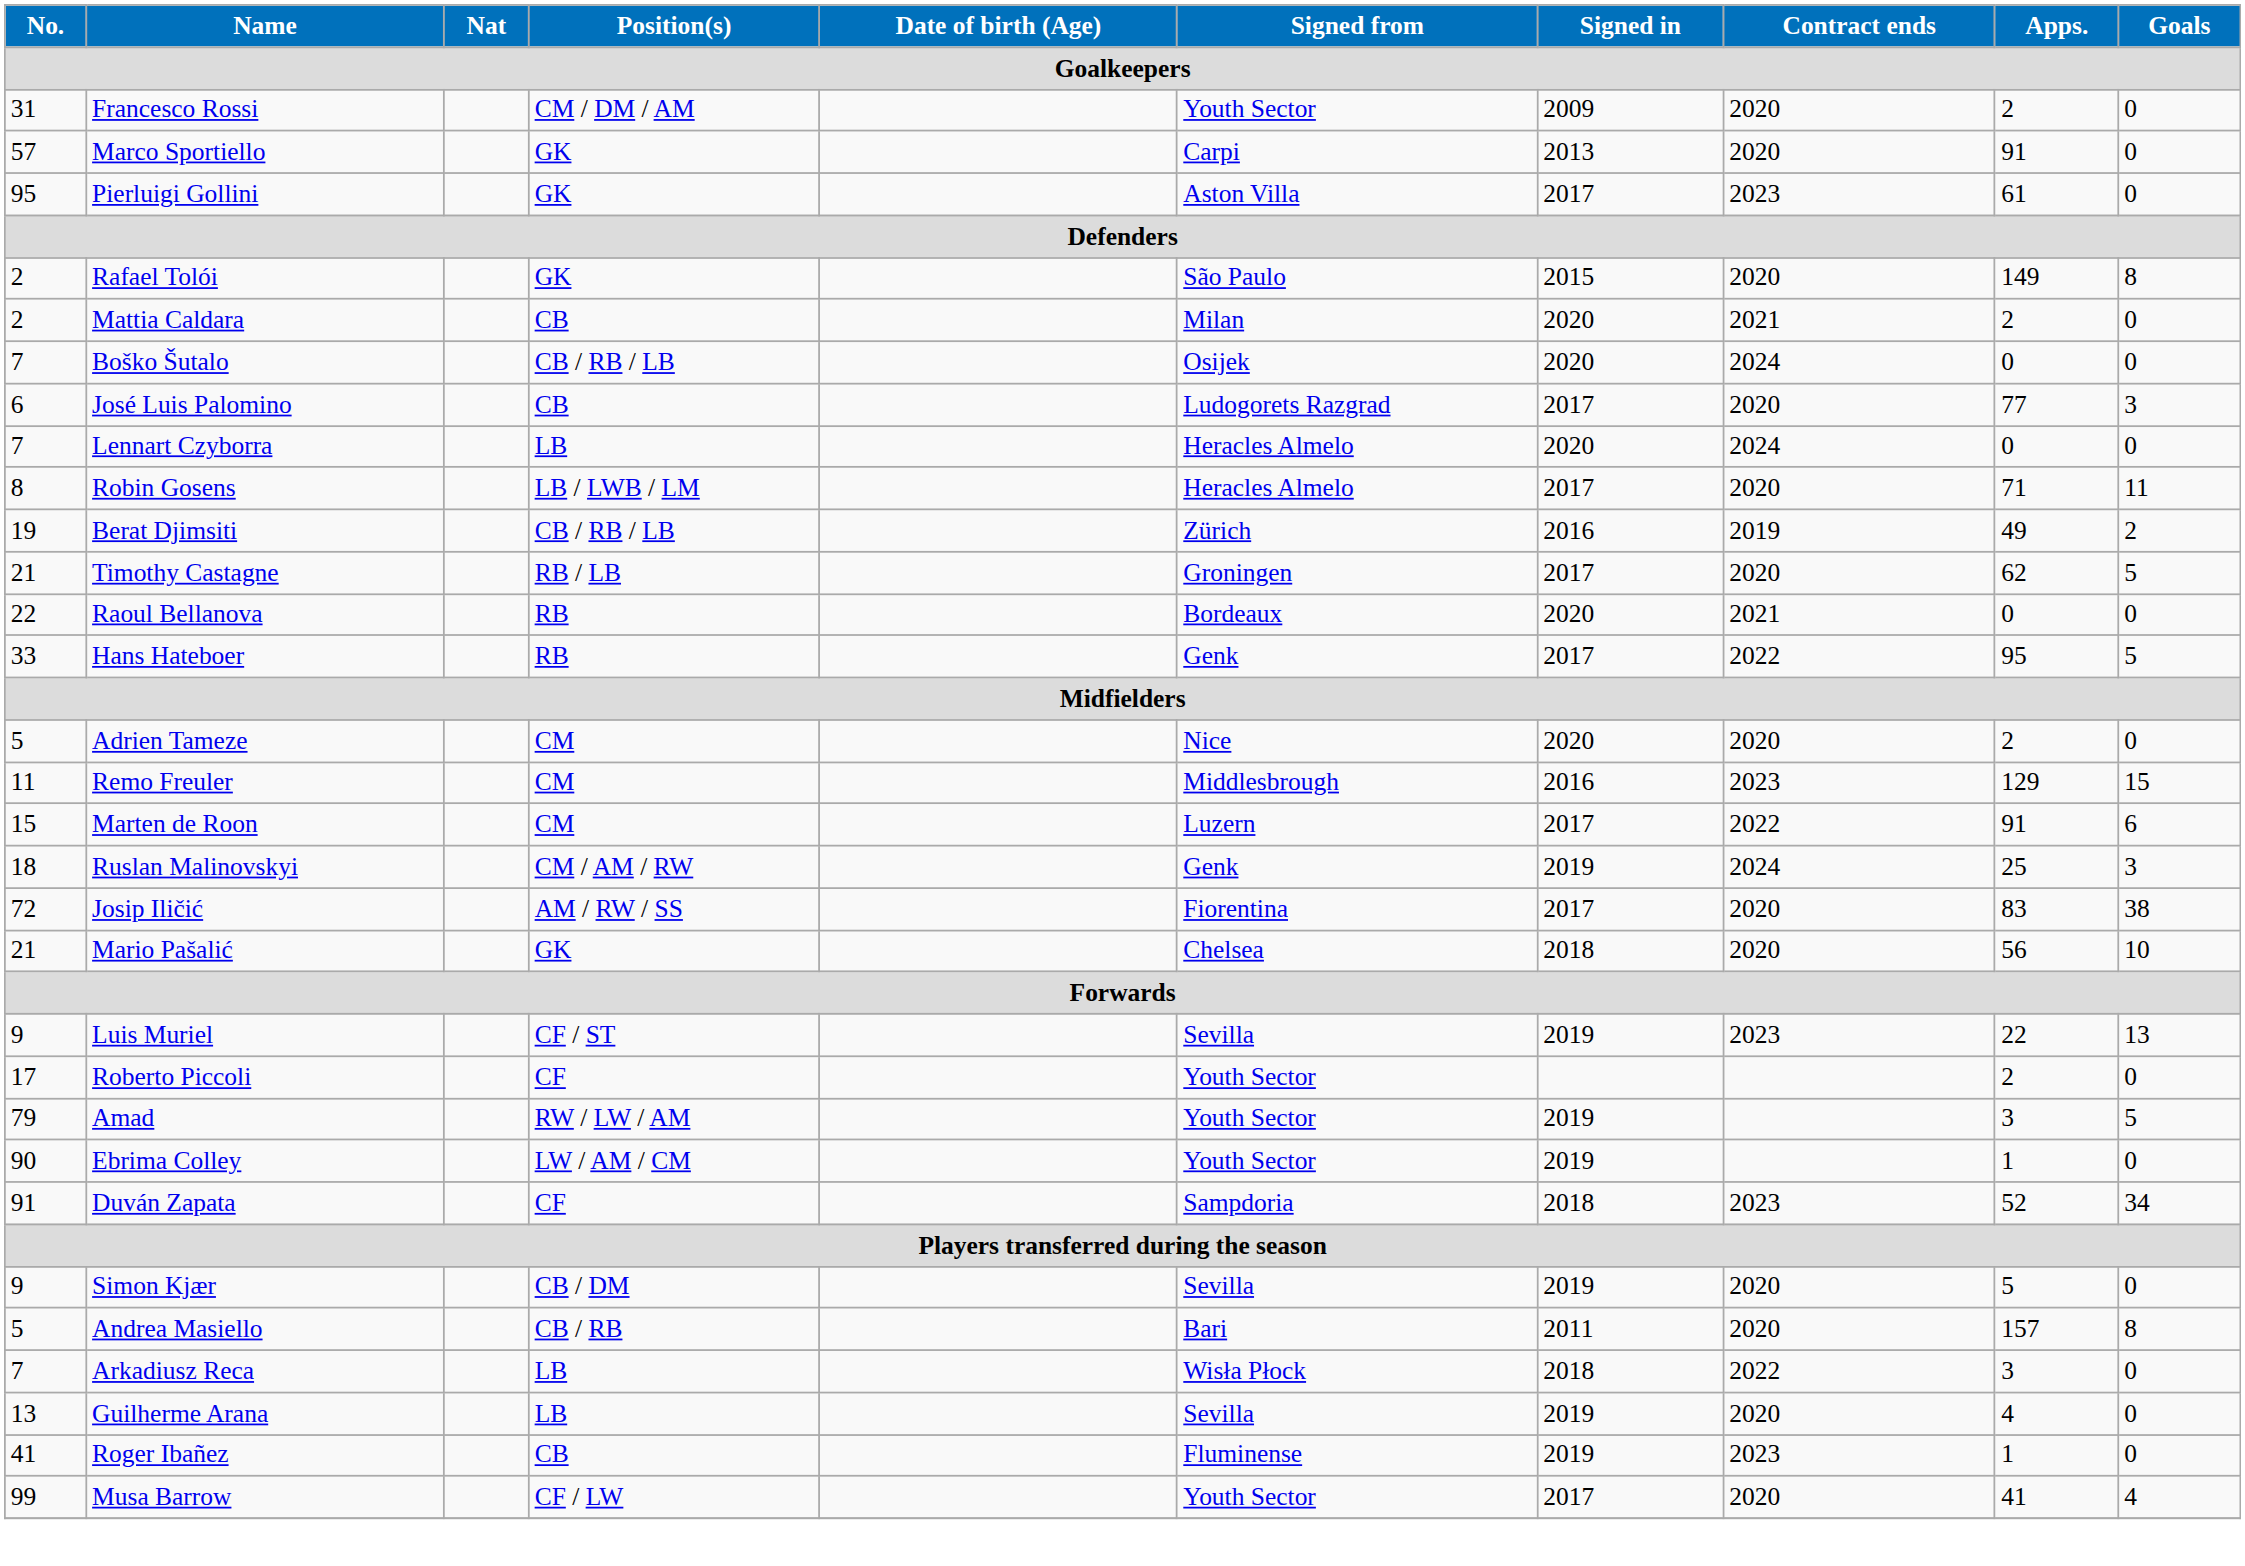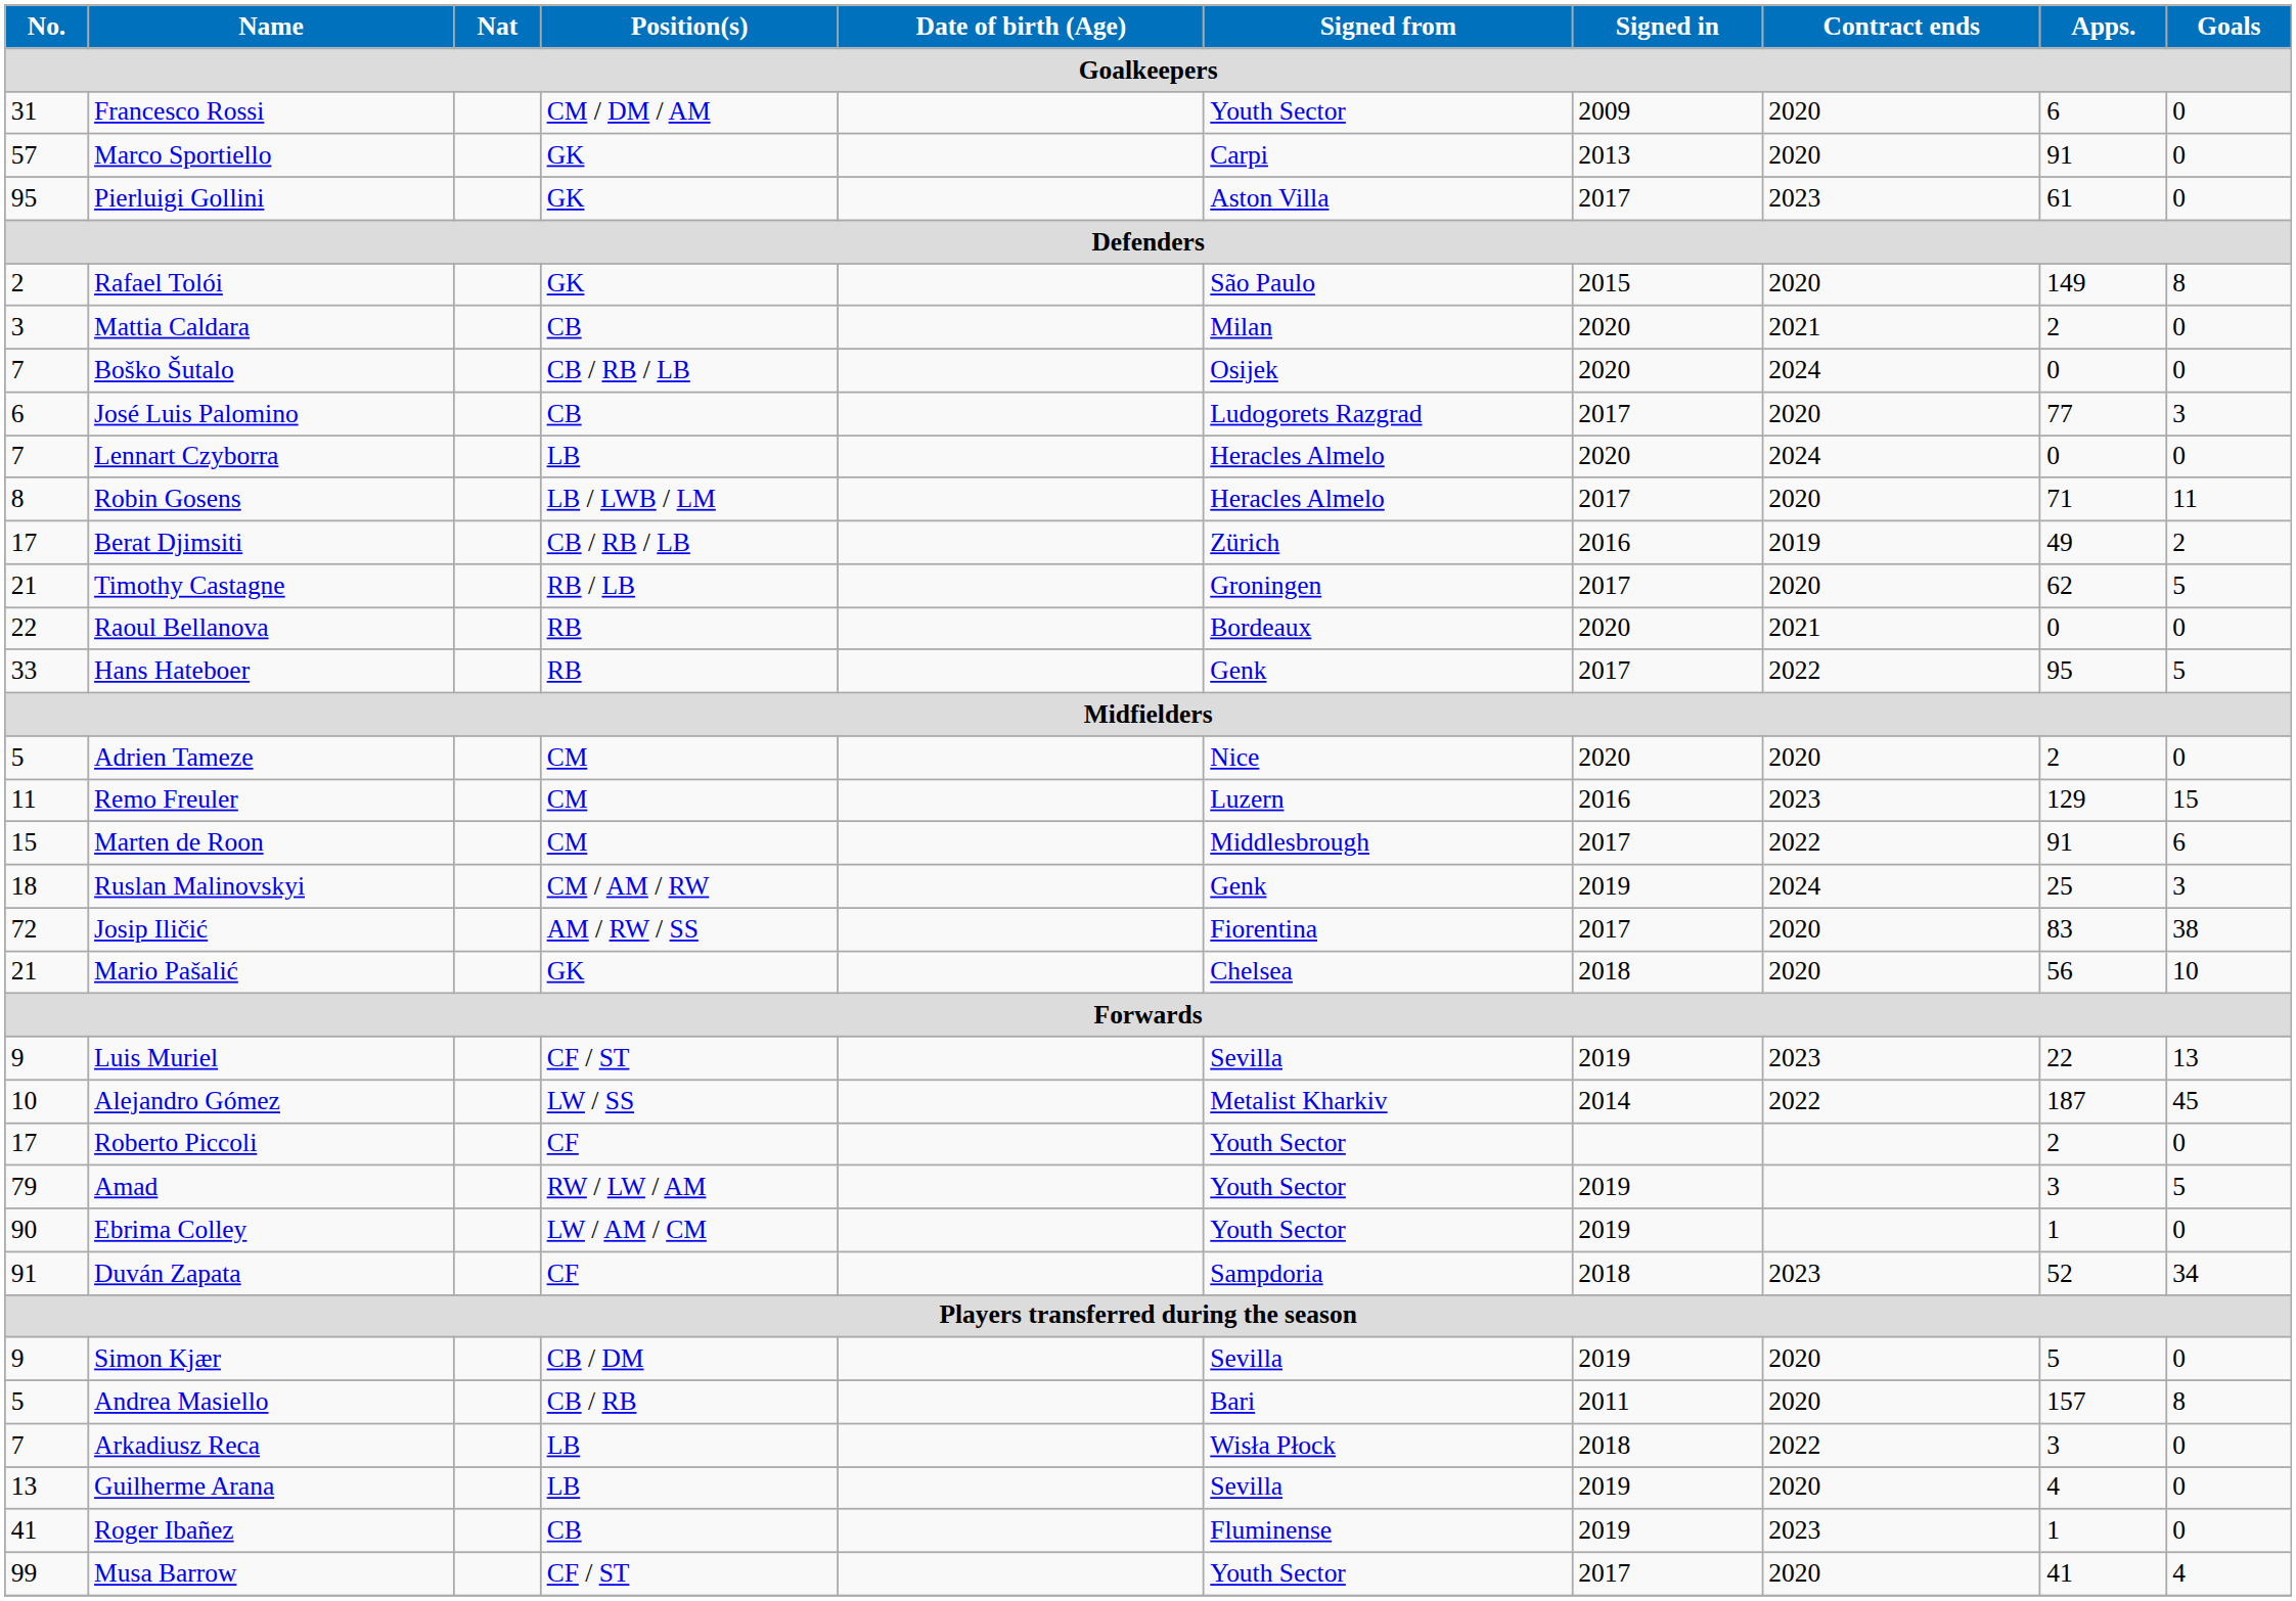 <table class="wikitable" style="text-align: left; font-size:90%" width=100%>
 <tr>
 <th style="background:#0071BC; color:white; text-align:center;">No.</th>
 <th style="background:#0071BC; color:white; text-align:center;">Name</th>
 <th style="background:#0071BC; color:white; text-align:center;">Nat</th>
 <th style="background:#0071BC; color:white; text-align:center;">Position(s)</th>
 <th style="background:#0071BC; color:white; text-align:center;">Date of birth (Age)</th>
 <th style="background:#0071BC; color:white; text-align:center;">Signed from</th>
 <th style="background:#0071BC; color:white; text-align:center;">Signed in</th>
 <th style="background:#0071BC; color:white; text-align:center;">Contract ends</th>
 <th style="background:#0071BC; color:white; text-align:center;">Apps.</th>
 <th style="background:#0071BC; color:white; text-align:center;">Goals</th>
 </tr>
 <tr>
 <th colspan=10 style="background:#DCDCDC; text-align:center;">Goalkeepers</th>
 </tr>
 <tr>
 <td>31</td>
 <td><a href='#'>Francesco Rossi</a></td>
 <td></td>
 <td><a href='#'>CM</a> / <a href='#'>DM</a> / <a href='#'>AM</a></td>
 <td></td>
 <td> <a href='#'>Youth Sector</a></td>
 <td>2009</td>
 <td>2020</td>
-<td>2</td>
+<td>6</td>
 <td>0</td>
 </tr>
 <tr>
 <td>57</td>
 <td><a href='#'>Marco Sportiello</a></td>
 <td></td>
 <td><a href='#'>GK</a></td>
 <td></td>
 <td> <a href='#'>Carpi</a></td>
 <td>2013</td>
 <td>2020</td>
 <td>91</td>
 <td>0</td>
 </tr>
 <tr>
 <td>95</td>
 <td><a href='#'>Pierluigi Gollini</a></td>
 <td></td>
 <td><a href='#'>GK</a></td>
 <td></td>
 <td> <a href='#'>Aston Villa</a></td>
 <td>2017</td>
 <td>2023</td>
 <td>61</td>
 <td>0</td>
 </tr>
 <tr>
 <th colspan=10 style="background:#DCDCDC; text-align:center;">Defenders</th>
 </tr>
 <tr>
 <td>2</td>
 <td><a href='#'>Rafael Tolói</a></td>
 <td></td>
 <td><a href='#'>GK</a></td>
 <td></td>
 <td> <a href='#'>São Paulo</a></td>
 <td>2015</td>
 <td>2020</td>
 <td>149</td>
 <td>8</td>
 </tr>
 <tr>
-<td>2</td>
+<td>3</td>
 <td><a href='#'>Mattia Caldara</a></td>
 <td></td>
 <td><a href='#'>CB</a></td>
 <td></td>
 <td> <a href='#'>Milan</a></td>
 <td>2020</td>
 <td>2021</td>
 <td>2</td>
 <td>0</td>
 </tr>
 <tr>
 <td>7</td>
 <td><a href='#'>Boško Šutalo</a></td>
 <td></td>
 <td><a href='#'>CB</a> / <a href='#'>RB</a> / <a href='#'>LB</a></td>
 <td></td>
 <td> <a href='#'>Osijek</a></td>
 <td>2020</td>
 <td>2024</td>
 <td>0</td>
 <td>0</td>
 </tr>
 <tr>
 <td>6</td>
 <td><a href='#'>José Luis Palomino</a></td>
 <td></td>
 <td><a href='#'>CB</a></td>
 <td></td>
 <td> <a href='#'>Ludogorets Razgrad</a></td>
 <td>2017</td>
 <td>2020</td>
 <td>77</td>
 <td>3</td>
 </tr>
 <tr>
 <td>7</td>
 <td><a href='#'>Lennart Czyborra</a></td>
 <td></td>
 <td><a href='#'>LB</a></td>
 <td></td>
 <td> <a href='#'>Heracles Almelo</a></td>
 <td>2020</td>
 <td>2024</td>
 <td>0</td>
 <td>0</td>
 </tr>
 <tr>
 <td>8</td>
 <td><a href='#'>Robin Gosens</a></td>
 <td></td>
 <td><a href='#'>LB</a> / <a href='#'>LWB</a> / <a href='#'>LM</a></td>
 <td></td>
 <td> <a href='#'>Heracles Almelo</a></td>
 <td>2017</td>
 <td>2020</td>
 <td>71</td>
 <td>11</td>
 </tr>
 <tr>
-<td>19</td>
+<td>17</td>
 <td><a href='#'>Berat Djimsiti</a></td>
 <td></td>
 <td><a href='#'>CB</a> / <a href='#'>RB</a> / <a href='#'>LB</a></td>
 <td></td>
 <td> <a href='#'>Zürich</a></td>
 <td>2016</td>
 <td>2019</td>
 <td>49</td>
 <td>2</td>
 </tr>
 <tr>
 <td>21</td>
 <td><a href='#'>Timothy Castagne</a></td>
 <td></td>
 <td><a href='#'>RB</a> / <a href='#'>LB</a></td>
 <td></td>
 <td> <a href='#'>Groningen</a></td>
 <td>2017</td>
 <td>2020</td>
 <td>62</td>
 <td>5</td>
 </tr>
 <tr>
 <td>22</td>
 <td><a href='#'>Raoul Bellanova</a></td>
 <td></td>
 <td><a href='#'>RB</a></td>
 <td></td>
 <td> <a href='#'>Bordeaux</a></td>
 <td>2020</td>
 <td>2021</td>
 <td>0</td>
 <td>0</td>
 </tr>
 <tr>
 <td>33</td>
 <td><a href='#'>Hans Hateboer</a></td>
 <td></td>
 <td><a href='#'>RB</a></td>
 <td></td>
 <td> <a href='#'>Genk</a></td>
 <td>2017</td>
 <td>2022</td>
 <td>95</td>
 <td>5</td>
 </tr>
 <tr>
 <th colspan=10 style="background:#DCDCDC; text-align:center;">Midfielders</th>
 </tr>
 <tr>
 <td>5</td>
 <td><a href='#'>Adrien Tameze</a></td>
 <td></td>
 <td><a href='#'>CM</a></td>
 <td></td>
 <td> <a href='#'>Nice</a></td>
 <td>2020</td>
 <td>2020</td>
 <td>2</td>
 <td>0</td>
 </tr>
 <tr>
 <td>11</td>
 <td><a href='#'>Remo Freuler</a></td>
 <td></td>
 <td><a href='#'>CM</a></td>
 <td></td>
-<td> <a href='#'>Middlesbrough</a></td>
+<td> <a href='#'>Luzern</a></td>
 <td>2016</td>
 <td>2023</td>
 <td>129</td>
 <td>15</td>
 </tr>
 <tr>
 <td>15</td>
 <td><a href='#'>Marten de Roon</a></td>
 <td></td>
 <td><a href='#'>CM</a></td>
 <td></td>
-<td> <a href='#'>Luzern</a></td>
+<td> <a href='#'>Middlesbrough</a></td>
 <td>2017</td>
 <td>2022</td>
 <td>91</td>
 <td>6</td>
 </tr>
 <tr>
 <td>18</td>
 <td><a href='#'>Ruslan Malinovskyi</a></td>
 <td></td>
 <td><a href='#'>CM</a> / <a href='#'>AM</a> / <a href='#'>RW</a></td>
 <td></td>
 <td> <a href='#'>Genk</a></td>
 <td>2019</td>
 <td>2024</td>
 <td>25</td>
 <td>3</td>
 </tr>
 <tr>
 <td>72</td>
 <td><a href='#'>Josip Iličić</a></td>
 <td></td>
 <td><a href='#'>AM</a> / <a href='#'>RW</a> / <a href='#'>SS</a></td>
 <td></td>
 <td> <a href='#'>Fiorentina</a></td>
 <td>2017</td>
 <td>2020</td>
 <td>83</td>
 <td>38</td>
 </tr>
 <tr>
 <td>21</td>
 <td><a href='#'>Mario Pašalić</a></td>
 <td></td>
 <td><a href='#'>GK</a></td>
 <td></td>
 <td> <a href='#'>Chelsea</a></td>
 <td>2018</td>
 <td>2020</td>
 <td>56</td>
 <td>10</td>
 </tr>
 <tr>
 <th colspan=10 style="background:#DCDCDC; text-align:center;">Forwards</th>
 </tr>
 <tr>
 <td>9</td>
 <td><a href='#'>Luis Muriel</a></td>
 <td></td>
 <td><a href='#'>CF</a> / <a href='#'>ST</a></td>
 <td></td>
 <td> <a href='#'>Sevilla</a></td>
 <td>2019</td>
 <td>2023</td>
 <td>22</td>
 <td>13</td>
+</tr>
+<tr>
+<td>10</td>
+<td><a href='#'>Alejandro Gómez</a></td>
+<td></td>
+<td><a href='#'>LW</a> / <a href='#'>SS</a></td>
+<td></td>
+<td> <a href='#'>Metalist Kharkiv</a></td>
+<td>2014</td>
+<td>2022</td>
+<td>187</td>
+<td>45</td>
 </tr>
 <tr>
 <td>17</td>
 <td><a href='#'>Roberto Piccoli</a></td>
 <td></td>
 <td><a href='#'>CF</a></td>
 <td></td>
 <td> <a href='#'>Youth Sector</a></td>
 <td></td>
 <td></td>
 <td>2</td>
 <td>0</td>
 </tr>
 <tr>
 <td>79</td>
 <td><a href='#'>Amad</a></td>
 <td></td>
 <td><a href='#'>RW</a> / <a href='#'>LW</a> / <a href='#'>AM</a></td>
 <td></td>
 <td> <a href='#'>Youth Sector</a></td>
 <td>2019</td>
 <td></td>
 <td>3</td>
 <td>5</td>
 </tr>
 <tr>
 <td>90</td>
 <td><a href='#'>Ebrima Colley</a></td>
 <td></td>
 <td><a href='#'>LW</a> / <a href='#'>AM</a> / <a href='#'>CM</a></td>
 <td></td>
 <td> <a href='#'>Youth Sector</a></td>
 <td>2019</td>
 <td></td>
 <td>1</td>
 <td>0</td>
 </tr>
 <tr>
 <td>91</td>
 <td><a href='#'>Duván Zapata</a></td>
 <td></td>
 <td><a href='#'>CF</a></td>
 <td></td>
 <td> <a href='#'>Sampdoria</a></td>
 <td>2018</td>
 <td>2023</td>
 <td>52</td>
 <td>34</td>
 </tr>
 <tr>
 <th colspan=10 style="background:#DCDCDC; text-align:center;">Players transferred during the season</th>
 </tr>
 <tr>
 <td>9</td>
 <td><a href='#'>Simon Kjær</a></td>
 <td></td>
 <td><a href='#'>CB</a> / <a href='#'>DM</a></td>
 <td></td>
 <td> <a href='#'>Sevilla</a></td>
 <td>2019</td>
 <td>2020</td>
 <td>5</td>
 <td>0</td>
 </tr>
 <tr>
 <td>5</td>
 <td><a href='#'>Andrea Masiello</a></td>
 <td></td>
 <td><a href='#'>CB</a> / <a href='#'>RB</a></td>
 <td></td>
 <td> <a href='#'>Bari</a></td>
 <td>2011</td>
 <td>2020</td>
 <td>157</td>
 <td>8</td>
 </tr>
 <tr>
 <td>7</td>
 <td><a href='#'>Arkadiusz Reca</a></td>
 <td></td>
 <td><a href='#'>LB</a></td>
 <td></td>
 <td> <a href='#'>Wisła Płock</a></td>
 <td>2018</td>
 <td>2022</td>
 <td>3</td>
 <td>0</td>
 </tr>
 <tr>
 <td>13</td>
 <td><a href='#'>Guilherme Arana</a></td>
 <td></td>
 <td><a href='#'>LB</a></td>
 <td></td>
 <td> <a href='#'>Sevilla</a></td>
 <td>2019</td>
 <td>2020</td>
 <td>4</td>
 <td>0</td>
 </tr>
 <tr>
 <td>41</td>
 <td><a href='#'>Roger Ibañez</a></td>
 <td></td>
 <td><a href='#'>CB</a></td>
 <td></td>
 <td> <a href='#'>Fluminense</a></td>
 <td>2019</td>
 <td>2023</td>
 <td>1</td>
 <td>0</td>
 </tr>
 <tr>
 <td>99</td>
 <td><a href='#'>Musa Barrow</a></td>
 <td></td>
-<td><a href='#'>CF</a> / <a href='#'>LW</a></td>
+<td><a href='#'>CF</a> / <a href='#'>ST</a></td>
 <td></td>
 <td> <a href='#'>Youth Sector</a></td>
 <td>2017</td>
 <td>2020</td>
 <td>41</td>
 <td>4</td>
 </tr>
 <tr>
 </tr>
 </table>
